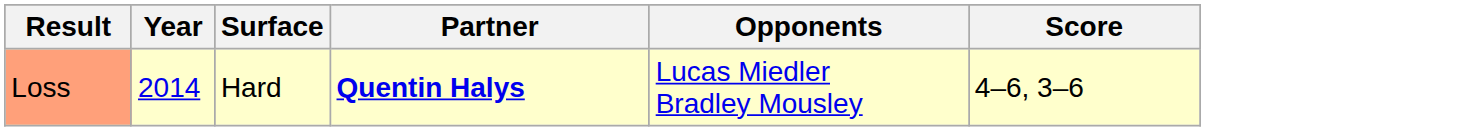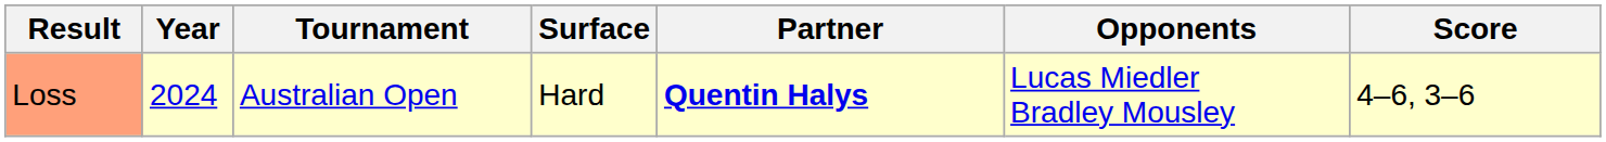 <table class="sortable wikitable">
 <tr>
 <th style="width:65px;">Result</th>
 <th style="width:40px;">Year</th>
+<th style="width:150px;">Tournament</th>
 <th style="width:50px;">Surface</th>
 <th style="width:175px;">Partner</th>
 <th style="width:175px;">Opponents</th>
 <th style="width:125px;" class="unsortable">Score</th>
 </tr>
 <tr style="background:#ffc;">
 <td style="background:#ffa07a;">Loss</td>
-<td><a href='#'>2014</a></td>
+<td><a href='#'>2024</a></td>
+<td><a href='#'>Australian Open</a></td>
 <td>Hard</td>
 <td><strong> <a href='#'>Quentin Halys</a></strong></td>
 <td> <a href='#'>Lucas Miedler</a> <br>  <a href='#'>Bradley Mousley</a></td>
 <td>4–6, 3–6</td>
 </tr>
 </table>
